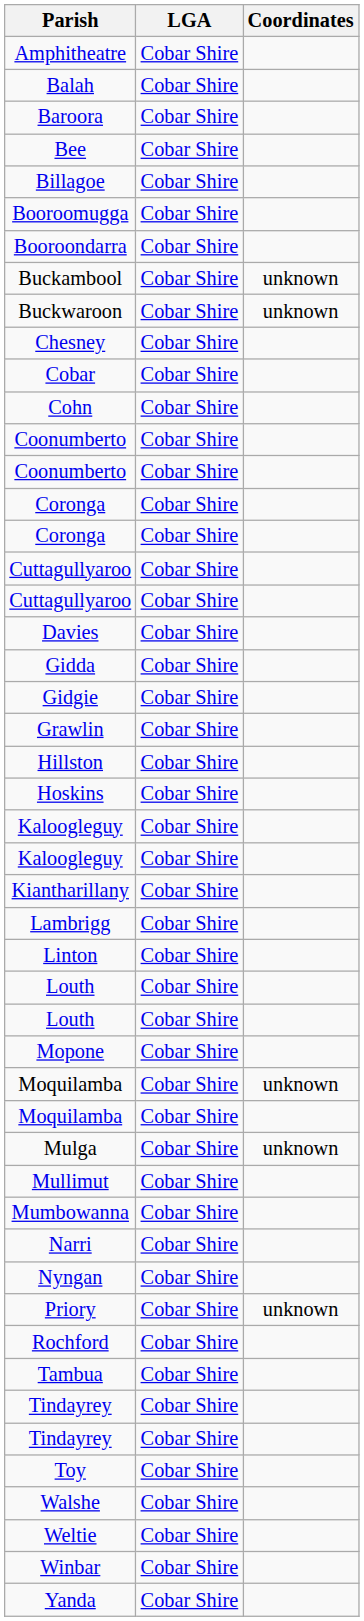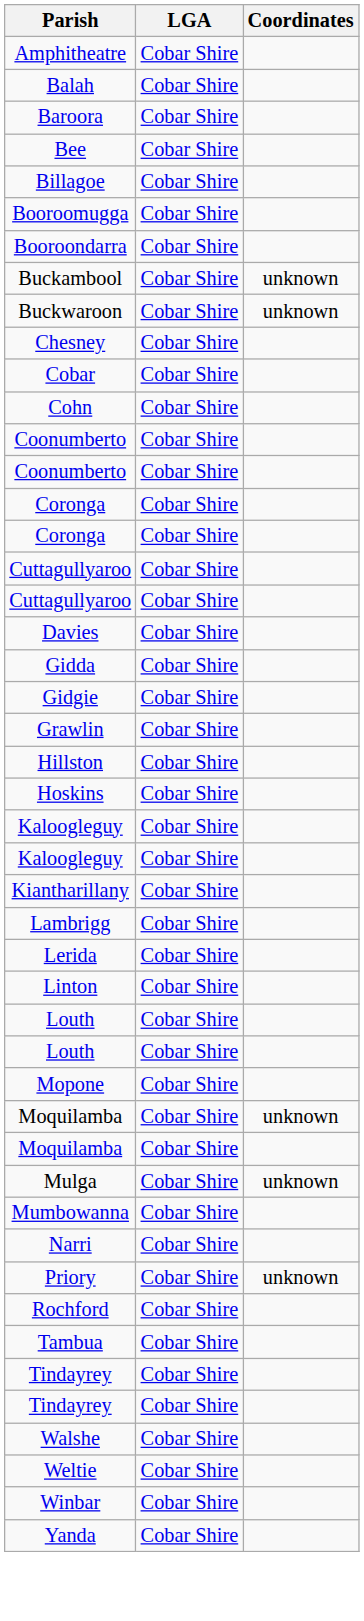 <table class="wikitable" style="text-align:center">
 <tr>
 <th>Parish</th>
 <th>LGA</th>
 <th>Coordinates</th>
 </tr>
 <tr>
 <td><a href='#'>Amphitheatre</a></td>
 <td><a href='#'>Cobar Shire</a></td>
 <td></td>
 </tr>
 <tr>
 <td><a href='#'>Balah</a></td>
 <td><a href='#'>Cobar Shire</a></td>
 <td></td>
 </tr>
 <tr>
 <td><a href='#'>Baroora</a></td>
 <td><a href='#'>Cobar Shire</a></td>
 <td></td>
 </tr>
 <tr>
 <td><a href='#'>Bee</a></td>
 <td><a href='#'>Cobar Shire</a></td>
 <td></td>
 </tr>
 <tr>
 <td><a href='#'>Billagoe</a></td>
 <td><a href='#'>Cobar Shire</a></td>
 <td></td>
 </tr>
 <tr>
 <td><a href='#'>Booroomugga</a></td>
 <td><a href='#'>Cobar Shire</a></td>
 <td></td>
 </tr>
 <tr>
 <td><a href='#'>Booroondarra</a></td>
 <td><a href='#'>Cobar Shire</a></td>
 <td></td>
 </tr>
 <tr>
 <td>Buckambool</td>
 <td><a href='#'>Cobar Shire</a></td>
 <td>unknown</td>
 </tr>
 <tr>
 <td>Buckwaroon</td>
 <td><a href='#'>Cobar Shire</a></td>
 <td>unknown</td>
 </tr>
 <tr>
 <td><a href='#'>Chesney</a></td>
 <td><a href='#'>Cobar Shire</a></td>
 <td></td>
 </tr>
 <tr>
 <td><a href='#'>Cobar</a></td>
 <td><a href='#'>Cobar Shire</a></td>
 <td></td>
 </tr>
 <tr>
 <td><a href='#'>Cohn</a></td>
 <td><a href='#'>Cobar Shire</a></td>
 <td></td>
 </tr>
 <tr>
 <td><a href='#'>Coonumberto</a></td>
 <td><a href='#'>Cobar Shire</a></td>
 <td></td>
 </tr>
 <tr>
 <td><a href='#'>Coonumberto</a></td>
 <td><a href='#'>Cobar Shire</a></td>
 <td></td>
 </tr>
 <tr>
 <td><a href='#'>Coronga</a></td>
 <td><a href='#'>Cobar Shire</a></td>
 <td></td>
 </tr>
 <tr>
 <td><a href='#'>Coronga</a></td>
 <td><a href='#'>Cobar Shire</a></td>
 <td></td>
 </tr>
 <tr>
 <td><a href='#'>Cuttagullyaroo</a></td>
 <td><a href='#'>Cobar Shire</a></td>
 <td></td>
 </tr>
 <tr>
 <td><a href='#'>Cuttagullyaroo</a></td>
 <td><a href='#'>Cobar Shire</a></td>
 <td></td>
 </tr>
 <tr>
 <td><a href='#'>Davies</a></td>
 <td><a href='#'>Cobar Shire</a></td>
 <td></td>
 </tr>
 <tr>
 <td><a href='#'>Gidda</a></td>
 <td><a href='#'>Cobar Shire</a></td>
 <td></td>
 </tr>
 <tr>
 <td><a href='#'>Gidgie</a></td>
 <td><a href='#'>Cobar Shire</a></td>
 <td></td>
 </tr>
 <tr>
 <td><a href='#'>Grawlin</a></td>
 <td><a href='#'>Cobar Shire</a></td>
 <td></td>
 </tr>
 <tr>
 <td><a href='#'>Hillston</a></td>
 <td><a href='#'>Cobar Shire</a></td>
 <td></td>
 </tr>
 <tr>
 <td><a href='#'>Hoskins</a></td>
 <td><a href='#'>Cobar Shire</a></td>
 <td></td>
 </tr>
 <tr>
 <td><a href='#'>Kaloogleguy</a></td>
 <td><a href='#'>Cobar Shire</a></td>
 <td></td>
 </tr>
 <tr>
 <td><a href='#'>Kaloogleguy</a></td>
 <td><a href='#'>Cobar Shire</a></td>
 <td></td>
 </tr>
 <tr>
 <td><a href='#'>Kiantharillany</a></td>
 <td><a href='#'>Cobar Shire</a></td>
 <td></td>
 </tr>
 <tr>
 <td><a href='#'>Lambrigg</a></td>
 <td><a href='#'>Cobar Shire</a></td>
 <td></td>
 </tr>
 <tr>
+<td><a href='#'>Lerida</a></td>
+<td><a href='#'>Cobar Shire</a></td>
+<td></td>
+</tr>
+<tr>
 <td><a href='#'>Linton</a></td>
 <td><a href='#'>Cobar Shire</a></td>
 <td></td>
 </tr>
 <tr>
 <td><a href='#'>Louth</a></td>
 <td><a href='#'>Cobar Shire</a></td>
 <td></td>
 </tr>
 <tr>
 <td><a href='#'>Louth</a></td>
 <td><a href='#'>Cobar Shire</a></td>
 <td></td>
 </tr>
 <tr>
 <td><a href='#'>Mopone</a></td>
 <td><a href='#'>Cobar Shire</a></td>
 <td></td>
 </tr>
 <tr>
 <td>Moquilamba</td>
 <td><a href='#'>Cobar Shire</a></td>
 <td>unknown</td>
 </tr>
 <tr>
 <td><a href='#'>Moquilamba</a></td>
 <td><a href='#'>Cobar Shire</a></td>
 <td></td>
 </tr>
 <tr>
 <td>Mulga</td>
 <td><a href='#'>Cobar Shire</a></td>
 <td>unknown</td>
 </tr>
 <tr>
-<td><a href='#'>Mullimut</a></td>
-<td><a href='#'>Cobar Shire</a></td>
-<td></td>
-</tr>
-<tr>
 <td><a href='#'>Mumbowanna</a></td>
 <td><a href='#'>Cobar Shire</a></td>
 <td></td>
 </tr>
 <tr>
 <td><a href='#'>Narri</a></td>
-<td><a href='#'>Cobar Shire</a></td>
-<td></td>
-</tr>
-<tr>
-<td><a href='#'>Nyngan</a></td>
 <td><a href='#'>Cobar Shire</a></td>
 <td></td>
 </tr>
 <tr>
 <td><a href='#'>Priory</a></td>
 <td><a href='#'>Cobar Shire</a></td>
 <td>unknown</td>
 </tr>
 <tr>
 <td><a href='#'>Rochford</a></td>
 <td><a href='#'>Cobar Shire</a></td>
 <td></td>
 </tr>
 <tr>
 <td><a href='#'>Tambua</a></td>
 <td><a href='#'>Cobar Shire</a></td>
 <td></td>
 </tr>
 <tr>
 <td><a href='#'>Tindayrey</a></td>
 <td><a href='#'>Cobar Shire</a></td>
 <td></td>
 </tr>
 <tr>
 <td><a href='#'>Tindayrey</a></td>
 <td><a href='#'>Cobar Shire</a></td>
 <td></td>
 </tr>
 <tr>
-<td><a href='#'>Toy</a></td>
-<td><a href='#'>Cobar Shire</a></td>
-<td></td>
-</tr>
-<tr>
 <td><a href='#'>Walshe</a></td>
 <td><a href='#'>Cobar Shire</a></td>
 <td></td>
 </tr>
 <tr>
 <td><a href='#'>Weltie</a></td>
 <td><a href='#'>Cobar Shire</a></td>
 <td></td>
 </tr>
 <tr>
 <td><a href='#'>Winbar</a></td>
 <td><a href='#'>Cobar Shire</a></td>
 <td></td>
 </tr>
 <tr>
 <td><a href='#'>Yanda</a></td>
 <td><a href='#'>Cobar Shire</a></td>
 <td></td>
 </tr>
 </table>
